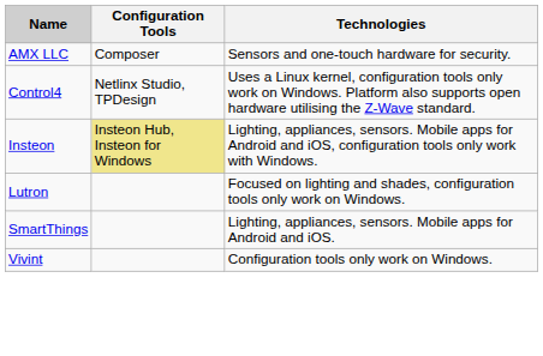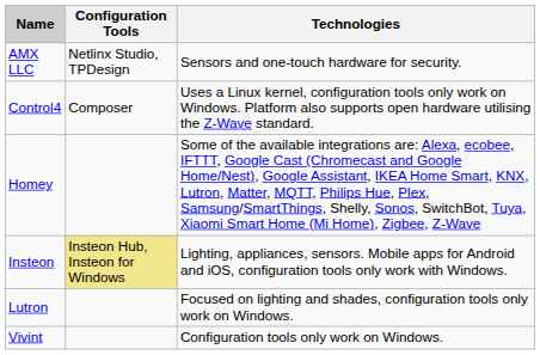 <table class="wikitable sortable">
 <tr>
 <th style="background-color:#cfcfcf;" align="center">Name</th>
 <th class="unsortable">Configuration Tools</th>
 <th class="unsortable">Technologies</th>
 </tr>
 <tr>
 <td><a href='#'>AMX LLC</a></td>
-<td>Composer</td>
+<td>Netlinx Studio, TPDesign</td>
 <td>Sensors and one-touch hardware for security.</td>
 </tr>
 <tr>
 <td><a href='#'>Control4</a></td>
-<td>Netlinx Studio, TPDesign</td>
+<td>Composer</td>
 <td>Uses a Linux kernel, configuration tools only work on Windows. Platform also supports open hardware utilising the <a href='#'>Z-Wave</a> standard.</td>
+</tr>
+<tr>
+<td><a href='#'>Homey</a></td>
+<td></td>
+<td>Some of the available integrations are: <a href='#'>Alexa</a>, <a href='#'>ecobee</a>, <a href='#'>IFTTT</a>, <a href='#'>Google Cast (Chromecast and Google Home/Nest)</a>, <a href='#'>Google Assistant</a>, <a href='#'>IKEA Home Smart</a>, <a href='#'>KNX</a>, <a href='#'>Lutron</a>, <a href='#'>Matter</a>, <a href='#'>MQTT</a>, <a href='#'>Philips Hue</a>, <a href='#'>Plex</a>, <a href='#'>Samsung</a>/<a href='#'>SmartThings</a>, Shelly, <a href='#'>Sonos</a>, SwitchBot, <a href='#'>Tuya</a>, <a href='#'>Xiaomi Smart Home (Mi Home)</a>, <a href='#'>Zigbee</a>, <a href='#'>Z-Wave</a></td>
 </tr>
 <tr>
 <td><a href='#'>Insteon</a></td>
 <td style="background: khaki;">Insteon Hub, Insteon for Windows</td>
 <td>Lighting, appliances, sensors. Mobile apps for Android and iOS, configuration tools only work with Windows.</td>
 </tr>
 <tr>
 <td><a href='#'>Lutron</a></td>
 <td></td>
 <td>Focused on lighting and shades, configuration tools only work on Windows.</td>
 </tr>
 <tr>
-<td><a href='#'>SmartThings</a></td>
-<td></td>
-<td>Lighting, appliances, sensors. Mobile apps for Android and iOS.</td>
-</tr>
-<tr>
 <td><a href='#'>Vivint</a></td>
 <td></td>
 <td>Configuration tools only work on Windows.</td>
 </tr>
 </table>
